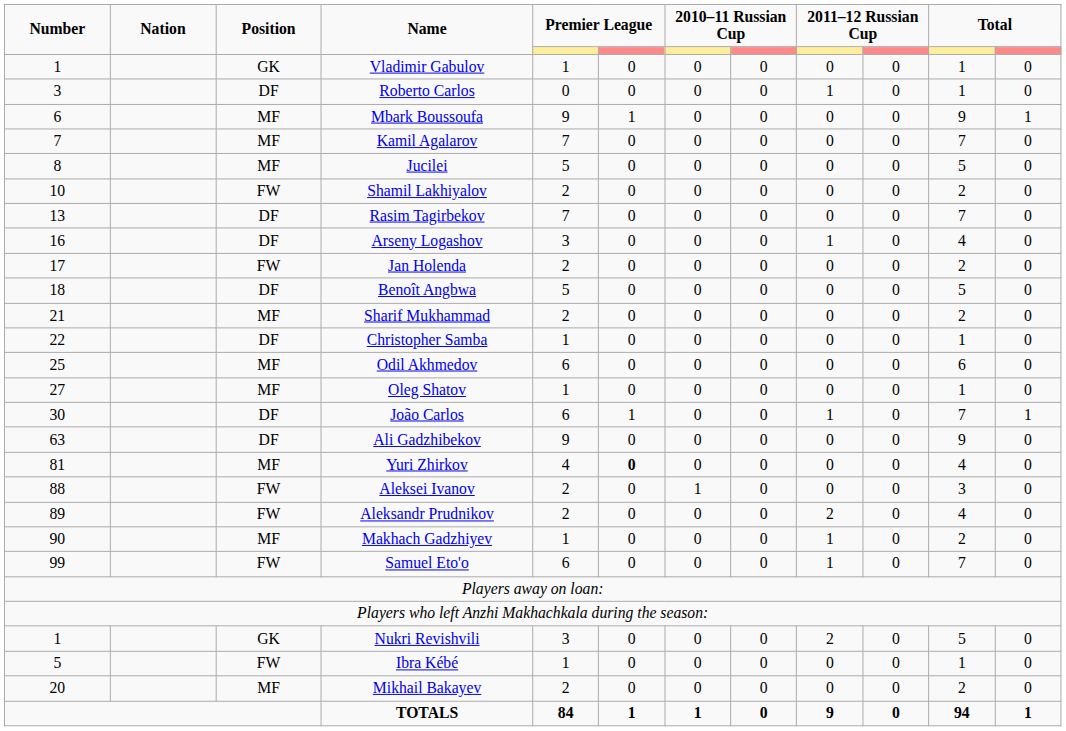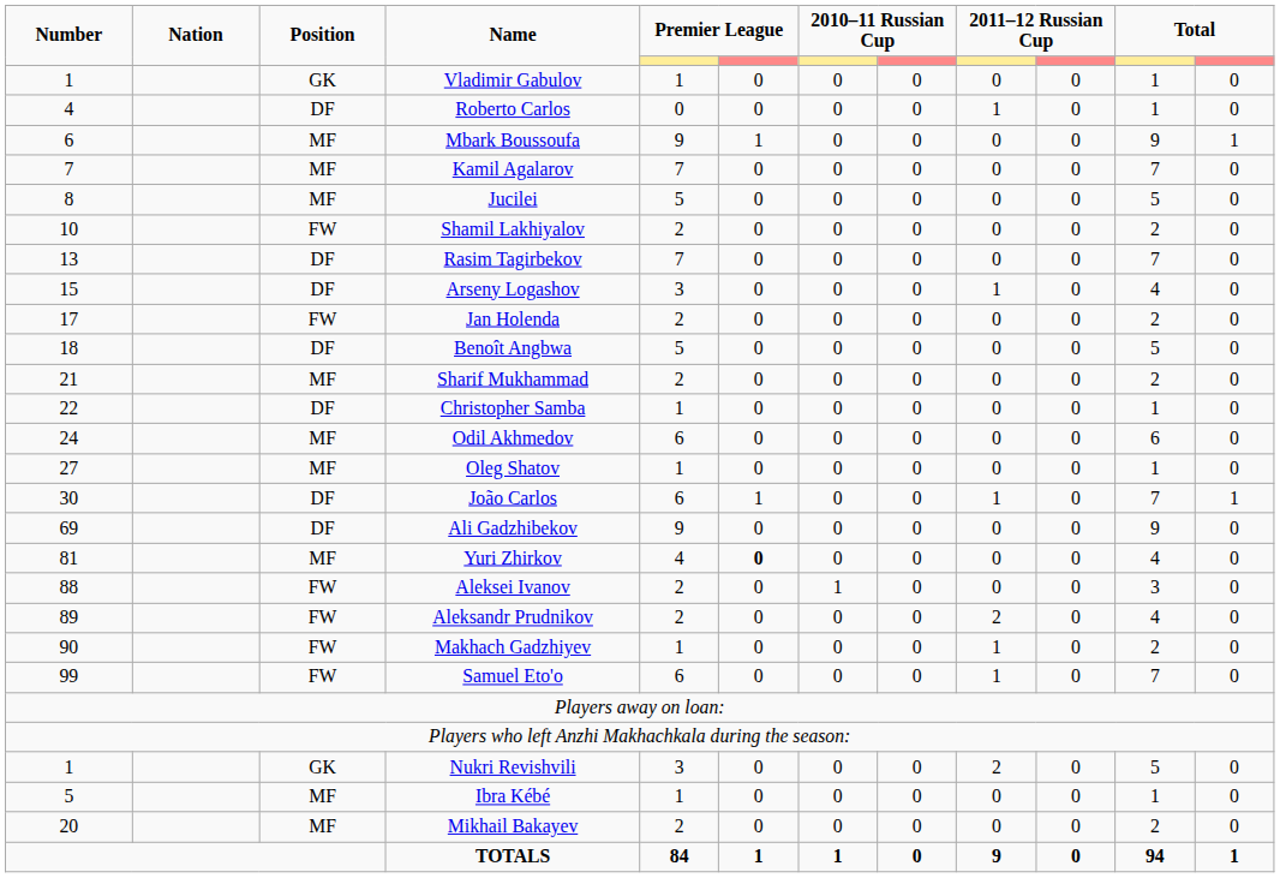 <table class="wikitable" style="font-size: 100%; text-align: center;">
 <tr>
 <td rowspan="2" width="10%" align="center"><strong>Number</strong></td>
 <td rowspan="2" width="10%" align="center"><strong>Nation</strong></td>
 <td rowspan="2" width="10%" align="center"><strong>Position</strong></td>
 <td rowspan="2" width="20%" align="center"><strong>Name</strong></td>
 <td colspan="2" align="center"><strong>Premier League</strong></td>
 <td colspan="2" align="center"><strong>2010–11 Russian Cup</strong></td>
 <td colspan="2" align="center"><strong>2011–12 Russian Cup</strong></td>
 <td colspan="2" align="center"><strong>Total</strong></td>
 </tr>
 <tr>
 <th width=60 style="background: #FFEE99"></th>
 <th width=60 style="background: #FF8888"></th>
 <th width=60 style="background: #FFEE99"></th>
 <th width=60 style="background: #FF8888"></th>
 <th width=60 style="background: #FFEE99"></th>
 <th width=60 style="background: #FF8888"></th>
 <th width=60 style="background: #FFEE99"></th>
 <th width=60 style="background: #FF8888"></th>
 </tr>
 <tr>
 <td>1</td>
 <td></td>
 <td>GK</td>
 <td><a href='#'>Vladimir Gabulov</a></td>
 <td>1</td>
 <td>0</td>
 <td>0</td>
 <td>0</td>
 <td>0</td>
 <td>0</td>
 <td>1</td>
 <td>0</td>
 </tr>
 <tr>
-<td>3</td>
+<td>4</td>
 <td></td>
 <td>DF</td>
 <td><a href='#'>Roberto Carlos</a></td>
 <td>0</td>
 <td>0</td>
 <td>0</td>
 <td>0</td>
 <td>1</td>
 <td>0</td>
 <td>1</td>
 <td>0</td>
 </tr>
 <tr>
 <td>6</td>
 <td></td>
 <td>MF</td>
 <td><a href='#'>Mbark Boussoufa</a></td>
 <td>9</td>
 <td>1</td>
 <td>0</td>
 <td>0</td>
 <td>0</td>
 <td>0</td>
 <td>9</td>
 <td>1</td>
 </tr>
 <tr>
 <td>7</td>
 <td></td>
 <td>MF</td>
 <td><a href='#'>Kamil Agalarov</a></td>
 <td>7</td>
 <td>0</td>
 <td>0</td>
 <td>0</td>
 <td>0</td>
 <td>0</td>
 <td>7</td>
 <td>0</td>
 </tr>
 <tr>
 <td>8</td>
 <td></td>
 <td>MF</td>
 <td><a href='#'>Jucilei</a></td>
 <td>5</td>
 <td>0</td>
 <td>0</td>
 <td>0</td>
 <td>0</td>
 <td>0</td>
 <td>5</td>
 <td>0</td>
 </tr>
 <tr>
 <td>10</td>
 <td></td>
 <td>FW</td>
 <td><a href='#'>Shamil Lakhiyalov</a></td>
 <td>2</td>
 <td>0</td>
 <td>0</td>
 <td>0</td>
 <td>0</td>
 <td>0</td>
 <td>2</td>
 <td>0</td>
 </tr>
 <tr>
 <td>13</td>
 <td></td>
 <td>DF</td>
 <td><a href='#'>Rasim Tagirbekov</a></td>
 <td>7</td>
 <td>0</td>
 <td>0</td>
 <td>0</td>
 <td>0</td>
 <td>0</td>
 <td>7</td>
 <td>0</td>
 </tr>
 <tr>
-<td>16</td>
+<td>15</td>
 <td></td>
 <td>DF</td>
 <td><a href='#'>Arseny Logashov</a></td>
 <td>3</td>
 <td>0</td>
 <td>0</td>
 <td>0</td>
 <td>1</td>
 <td>0</td>
 <td>4</td>
 <td>0</td>
 </tr>
 <tr>
 <td>17</td>
 <td></td>
 <td>FW</td>
 <td><a href='#'>Jan Holenda</a></td>
 <td>2</td>
 <td>0</td>
 <td>0</td>
 <td>0</td>
 <td>0</td>
 <td>0</td>
 <td>2</td>
 <td>0</td>
 </tr>
 <tr>
 <td>18</td>
 <td></td>
 <td>DF</td>
 <td><a href='#'>Benoît Angbwa</a></td>
 <td>5</td>
 <td>0</td>
 <td>0</td>
 <td>0</td>
 <td>0</td>
 <td>0</td>
 <td>5</td>
 <td>0</td>
 </tr>
 <tr>
 <td>21</td>
 <td></td>
 <td>MF</td>
 <td><a href='#'>Sharif Mukhammad</a></td>
 <td>2</td>
 <td>0</td>
 <td>0</td>
 <td>0</td>
 <td>0</td>
 <td>0</td>
 <td>2</td>
 <td>0</td>
 </tr>
 <tr>
 <td>22</td>
 <td></td>
 <td>DF</td>
 <td><a href='#'>Christopher Samba</a></td>
 <td>1</td>
 <td>0</td>
 <td>0</td>
 <td>0</td>
 <td>0</td>
 <td>0</td>
 <td>1</td>
 <td>0</td>
 </tr>
 <tr>
-<td>25</td>
+<td>24</td>
 <td></td>
 <td>MF</td>
 <td><a href='#'>Odil Akhmedov</a></td>
 <td>6</td>
 <td>0</td>
 <td>0</td>
 <td>0</td>
 <td>0</td>
 <td>0</td>
 <td>6</td>
 <td>0</td>
 </tr>
 <tr>
 <td>27</td>
 <td></td>
 <td>MF</td>
 <td><a href='#'>Oleg Shatov</a></td>
 <td>1</td>
 <td>0</td>
 <td>0</td>
 <td>0</td>
 <td>0</td>
 <td>0</td>
 <td>1</td>
 <td>0</td>
 </tr>
 <tr>
 <td>30</td>
 <td></td>
 <td>DF</td>
 <td><a href='#'>João Carlos</a></td>
 <td>6</td>
 <td>1</td>
 <td>0</td>
 <td>0</td>
 <td>1</td>
 <td>0</td>
 <td>7</td>
 <td>1</td>
 </tr>
 <tr>
-<td>63</td>
+<td>69</td>
 <td></td>
 <td>DF</td>
 <td><a href='#'>Ali Gadzhibekov</a></td>
 <td>9</td>
 <td>0</td>
 <td>0</td>
 <td>0</td>
 <td>0</td>
 <td>0</td>
 <td>9</td>
 <td>0</td>
 </tr>
 <tr>
 <td>81</td>
 <td></td>
 <td>MF</td>
 <td><a href='#'>Yuri Zhirkov</a></td>
 <td>4</td>
 <td><strong>0</strong></td>
 <td>0</td>
 <td>0</td>
 <td>0</td>
 <td>0</td>
 <td>4</td>
 <td>0</td>
 </tr>
 <tr>
 <td>88</td>
 <td></td>
 <td>FW</td>
 <td><a href='#'>Aleksei Ivanov</a></td>
 <td>2</td>
 <td>0</td>
 <td>1</td>
 <td>0</td>
 <td>0</td>
 <td>0</td>
 <td>3</td>
 <td>0</td>
 </tr>
 <tr>
 <td>89</td>
 <td></td>
 <td>FW</td>
 <td><a href='#'>Aleksandr Prudnikov</a></td>
 <td>2</td>
 <td>0</td>
 <td>0</td>
 <td>0</td>
 <td>2</td>
 <td>0</td>
 <td>4</td>
 <td>0</td>
 </tr>
 <tr>
 <td>90</td>
 <td></td>
-<td>MF</td>
+<td>FW</td>
 <td><a href='#'>Makhach Gadzhiyev</a></td>
 <td>1</td>
 <td>0</td>
 <td>0</td>
 <td>0</td>
 <td>1</td>
 <td>0</td>
 <td>2</td>
 <td>0</td>
 </tr>
 <tr>
 <td>99</td>
 <td></td>
 <td>FW</td>
 <td><a href='#'>Samuel Eto'o</a></td>
 <td>6</td>
 <td>0</td>
 <td>0</td>
 <td>0</td>
 <td>1</td>
 <td>0</td>
 <td>7</td>
 <td>0</td>
 </tr>
 <tr>
 <td colspan="14"><em>Players away on loan:</em></td>
 </tr>
 <tr>
 <td colspan="14"><em>Players who left Anzhi Makhachkala during the season:</em></td>
 </tr>
 <tr>
 <td>1</td>
 <td></td>
 <td>GK</td>
 <td><a href='#'>Nukri Revishvili</a></td>
 <td>3</td>
 <td>0</td>
 <td>0</td>
 <td>0</td>
 <td>2</td>
 <td>0</td>
 <td>5</td>
 <td>0</td>
 </tr>
 <tr>
 <td>5</td>
 <td></td>
-<td>FW</td>
+<td>MF</td>
 <td><a href='#'>Ibra Kébé</a></td>
 <td>1</td>
 <td>0</td>
 <td>0</td>
 <td>0</td>
 <td>0</td>
 <td>0</td>
 <td>1</td>
 <td>0</td>
 </tr>
 <tr>
 <td>20</td>
 <td></td>
 <td>MF</td>
 <td><a href='#'>Mikhail Bakayev</a></td>
 <td>2</td>
 <td>0</td>
 <td>0</td>
 <td>0</td>
 <td>0</td>
 <td>0</td>
 <td>2</td>
 <td>0</td>
 </tr>
 <tr>
 <td colspan="3"></td>
 <td><strong>TOTALS</strong></td>
 <td><strong>84</strong></td>
 <td><strong>1</strong></td>
 <td><strong>1</strong></td>
 <td><strong>0</strong></td>
 <td><strong>9</strong></td>
 <td><strong>0</strong></td>
 <td><strong>94</strong></td>
 <td><strong>1</strong></td>
 </tr>
 </table>
